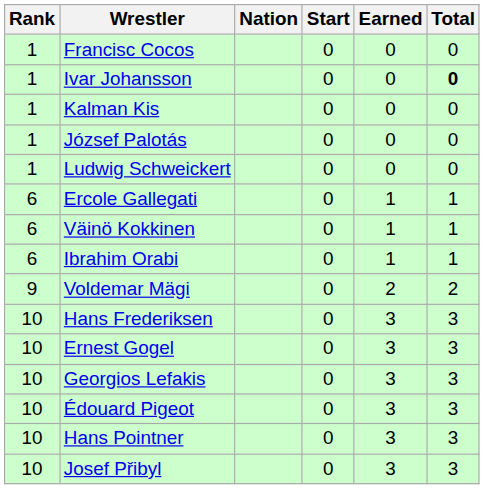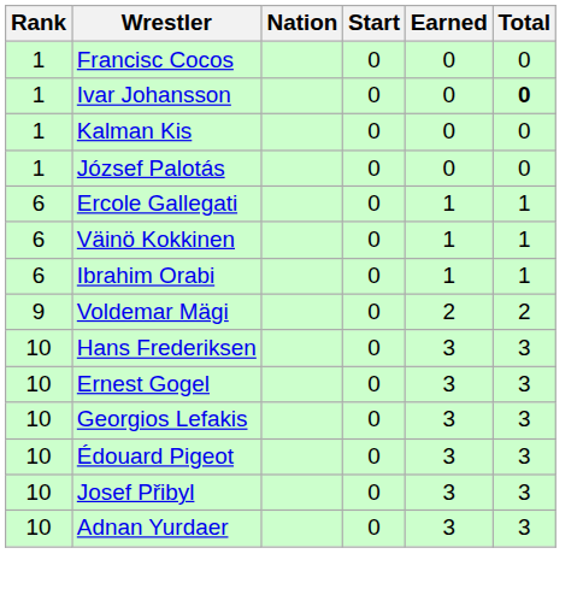 <table class="wikitable sortable" style="text-align:center;">
 <tr>
 <th>Rank</th>
 <th>Wrestler</th>
 <th>Nation</th>
 <th>Start</th>
 <th>Earned</th>
 <th>Total</th>
 </tr>
 <tr style="background:#cfc;">
 <td>1</td>
 <td align=left><a href='#'>Francisc Cocos</a></td>
 <td align=left></td>
 <td>0</td>
 <td>0</td>
 <td>0</td>
 </tr>
 <tr style="background:#cfc;">
 <td>1</td>
 <td align=left><a href='#'>Ivar Johansson</a></td>
 <td align=left></td>
 <td>0</td>
 <td>0</td>
 <td><strong>0</strong></td>
 </tr>
 <tr style="background:#cfc;">
 <td>1</td>
 <td align=left><a href='#'>Kalman Kis</a></td>
 <td align=left></td>
 <td>0</td>
 <td>0</td>
 <td>0</td>
 </tr>
 <tr style="background:#cfc;">
 <td>1</td>
 <td align=left><a href='#'>József Palotás</a></td>
-<td align=left></td>
-<td>0</td>
-<td>0</td>
-<td>0</td>
-</tr>
-<tr style="background:#cfc;">
-<td>1</td>
-<td align=left><a href='#'>Ludwig Schweickert</a></td>
 <td align=left></td>
 <td>0</td>
 <td>0</td>
 <td>0</td>
 </tr>
 <tr style="background:#cfc;">
 <td>6</td>
 <td align=left><a href='#'>Ercole Gallegati</a></td>
 <td align=left></td>
 <td>0</td>
 <td>1</td>
 <td>1</td>
 </tr>
 <tr style="background:#cfc;">
 <td>6</td>
 <td align=left><a href='#'>Väinö Kokkinen</a></td>
 <td align=left></td>
 <td>0</td>
 <td>1</td>
 <td>1</td>
 </tr>
 <tr style="background:#cfc;">
 <td>6</td>
 <td align=left><a href='#'>Ibrahim Orabi</a></td>
 <td align=left></td>
 <td>0</td>
 <td>1</td>
 <td>1</td>
 </tr>
 <tr style="background:#cfc;">
 <td>9</td>
 <td align=left><a href='#'>Voldemar Mägi</a></td>
 <td align=left></td>
 <td>0</td>
 <td>2</td>
 <td>2</td>
 </tr>
 <tr style="background:#cfc;">
 <td>10</td>
 <td align=left><a href='#'>Hans Frederiksen</a></td>
 <td align=left></td>
 <td>0</td>
 <td>3</td>
 <td>3</td>
 </tr>
 <tr style="background:#cfc;">
 <td>10</td>
 <td align=left><a href='#'>Ernest Gogel</a></td>
 <td align=left></td>
 <td>0</td>
 <td>3</td>
 <td>3</td>
 </tr>
 <tr style="background:#cfc;">
 <td>10</td>
 <td align=left><a href='#'>Georgios Lefakis</a></td>
 <td align=left></td>
 <td>0</td>
 <td>3</td>
 <td>3</td>
 </tr>
 <tr style="background:#cfc;">
 <td>10</td>
 <td align=left><a href='#'>Édouard Pigeot</a></td>
 <td align=left></td>
 <td>0</td>
 <td>3</td>
 <td>3</td>
 </tr>
 <tr style="background:#cfc;">
 <td>10</td>
-<td align=left><a href='#'>Hans Pointner</a></td>
+<td align=left><a href='#'>Josef Přibyl</a></td>
 <td align=left></td>
 <td>0</td>
 <td>3</td>
 <td>3</td>
 </tr>
 <tr style="background:#cfc;">
 <td>10</td>
-<td align=left><a href='#'>Josef Přibyl</a></td>
+<td align=left><a href='#'>Adnan Yurdaer</a></td>
 <td align=left></td>
 <td>0</td>
 <td>3</td>
 <td>3</td>
 </tr>
 </table>
